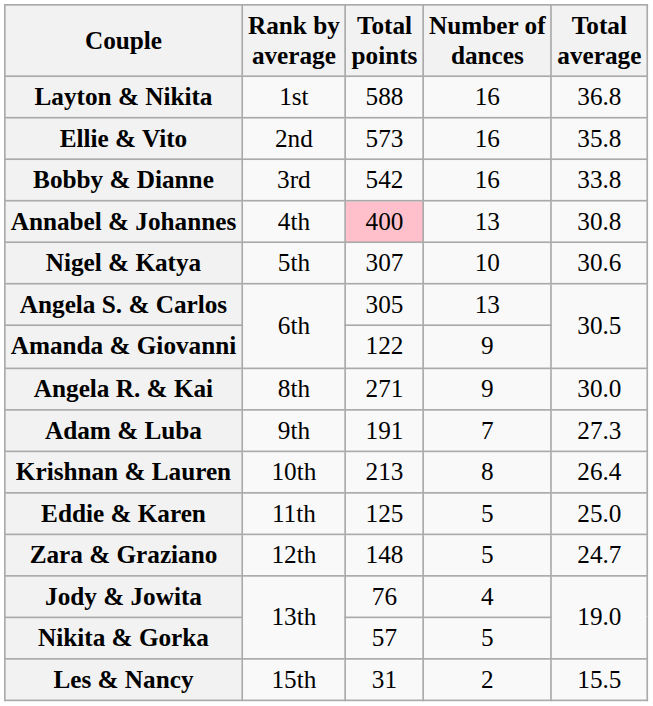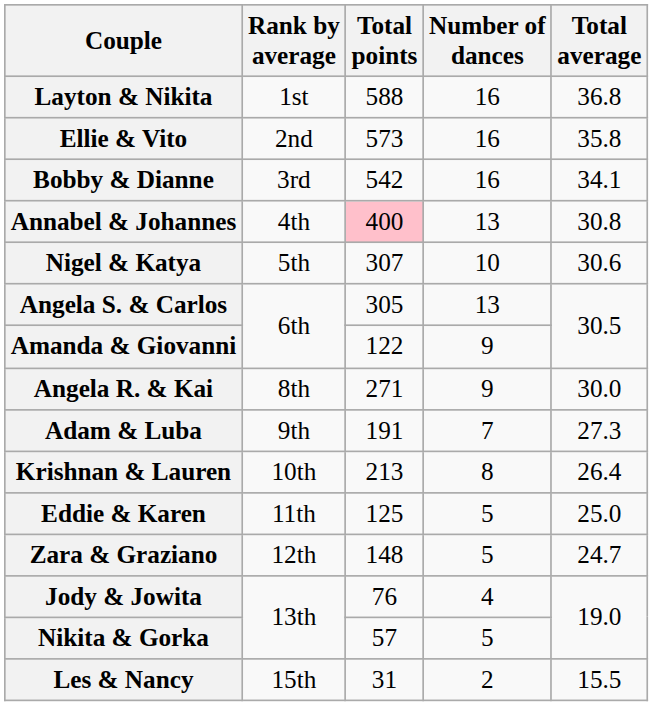 <table class="wikitable sortable" style="text-align:center; font-size:95%">
 <tr>
 <th scope="col">Couple</th>
 <th scope="col">Rank by<br>average</th>
 <th scope="col">Total<br>points</th>
 <th scope="col">Number of<br>dances</th>
 <th scope="col">Total<br>average</th>
 </tr>
 <tr>
 <th scope="row">Layton & Nikita</th>
 <td>1st</td>
 <td>588</td>
 <td>16</td>
 <td>36.8</td>
 </tr>
 <tr>
 <th scope="row">Ellie & Vito</th>
 <td>2nd</td>
 <td>573</td>
 <td>16</td>
 <td>35.8</td>
 </tr>
 <tr>
 <th scope="row">Bobby & Dianne</th>
 <td>3rd</td>
 <td>542</td>
 <td>16</td>
-<td>33.8</td>
+<td>34.1</td>
 </tr>
 <tr>
 <th scope="row">Annabel & Johannes</th>
 <td>4th</td>
 <td style="background: pink;">400</td>
 <td>13</td>
 <td>30.8</td>
 </tr>
 <tr>
 <th scope="row">Nigel & Katya</th>
 <td>5th</td>
 <td>307</td>
 <td>10</td>
 <td>30.6</td>
 </tr>
 <tr>
 <th scope="row">Angela S. & Carlos</th>
 <td rowspan=2>6th</td>
 <td>305</td>
 <td>13</td>
 <td rowspan=2>30.5</td>
 </tr>
 <tr>
 <th scope="row">Amanda & Giovanni</th>
 <td>122</td>
 <td>9</td>
 </tr>
 <tr>
 <th scope="row">Angela R. & Kai</th>
 <td>8th</td>
 <td>271</td>
 <td>9</td>
 <td>30.0</td>
 </tr>
 <tr>
 <th scope="row">Adam & Luba</th>
 <td>9th</td>
 <td>191</td>
 <td>7</td>
 <td>27.3</td>
 </tr>
 <tr>
 <th scope="row">Krishnan & Lauren</th>
 <td>10th</td>
 <td>213</td>
 <td>8</td>
 <td>26.4</td>
 </tr>
 <tr>
 <th scope="row">Eddie & Karen</th>
 <td>11th</td>
 <td>125</td>
 <td>5</td>
 <td>25.0</td>
 </tr>
 <tr>
 <th scope="row">Zara & Graziano</th>
 <td>12th</td>
 <td>148</td>
 <td>5</td>
 <td>24.7</td>
 </tr>
 <tr>
 <th scope="row">Jody & Jowita</th>
 <td rowspan="2">13th</td>
 <td>76</td>
 <td>4</td>
 <td rowspan="2">19.0</td>
 </tr>
 <tr>
 <th scope="row">Nikita & Gorka</th>
 <td>57</td>
 <td>5</td>
 </tr>
 <tr>
 <th scope="row">Les & Nancy</th>
 <td>15th</td>
 <td>31</td>
 <td>2</td>
 <td>15.5</td>
 </tr>
 </table>
